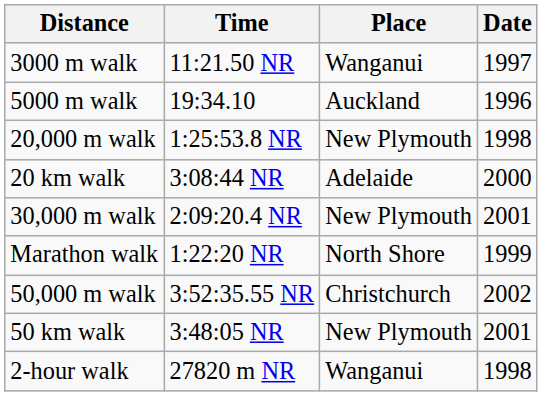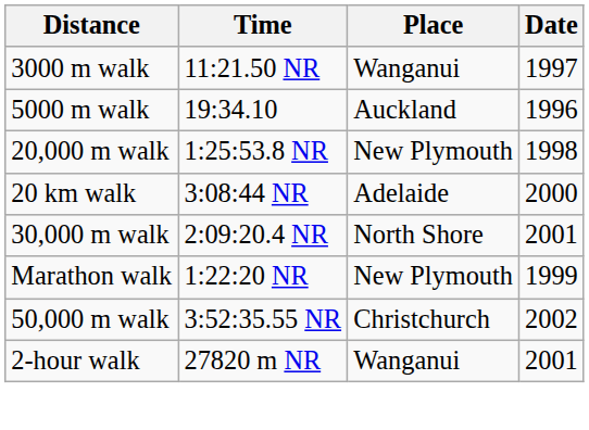 <table class="wikitable">
 <tr>
 <th>Distance</th>
 <th>Time</th>
 <th>Place</th>
 <th>Date</th>
 </tr>
 <tr>
 <td>3000 m walk</td>
 <td>11:21.50 <a href='#'>NR</a></td>
 <td>Wanganui</td>
 <td>1997</td>
 </tr>
 <tr>
 <td>5000 m walk</td>
 <td>19:34.10</td>
 <td>Auckland</td>
 <td>1996</td>
 </tr>
 <tr>
 <td>20,000 m walk</td>
 <td>1:25:53.8 <a href='#'>NR</a></td>
 <td>New Plymouth</td>
 <td>1998</td>
 </tr>
 <tr>
 <td>20 km walk</td>
 <td>3:08:44 <a href='#'>NR</a></td>
 <td>Adelaide</td>
 <td>2000</td>
 </tr>
 <tr>
 <td>30,000 m walk</td>
 <td>2:09:20.4 <a href='#'>NR</a></td>
-<td>New Plymouth</td>
+<td>North Shore</td>
 <td>2001</td>
 </tr>
 <tr>
 <td>Marathon walk</td>
 <td>1:22:20 <a href='#'>NR</a></td>
-<td>North Shore</td>
+<td>New Plymouth</td>
 <td>1999</td>
 </tr>
 <tr>
 <td>50,000 m walk</td>
 <td>3:52:35.55 <a href='#'>NR</a></td>
 <td>Christchurch</td>
 <td>2002</td>
 </tr>
 <tr>
-<td>50 km walk</td>
-<td>3:48:05 <a href='#'>NR</a></td>
-<td>New Plymouth</td>
-<td>2001</td>
-</tr>
-<tr>
 <td>2-hour walk</td>
 <td>27820 m <a href='#'>NR</a></td>
 <td>Wanganui</td>
-<td>1998</td>
+<td>2001</td>
 </tr>
 </table>
